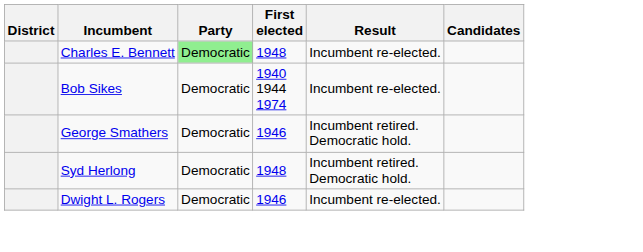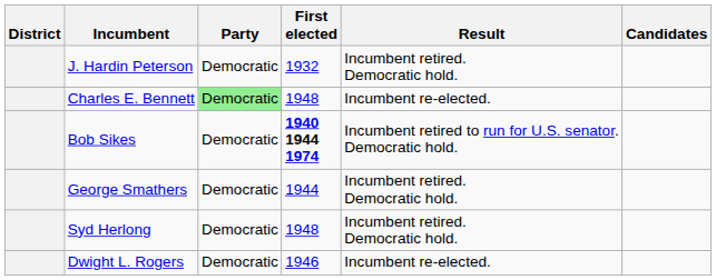 <table class=wikitable>
 <tr valign=bottom>
 <th>District</th>
 <th>Incumbent</th>
 <th>Party</th>
 <th>First<br>elected</th>
 <th>Result</th>
 <th>Candidates</th>
+</tr>
+<tr>
+<th></th>
+<td><a href='#'>J. Hardin Peterson</a></td>
+<td>Democratic</td>
+<td><a href='#'>1932</a></td>
+<td>Incumbent retired.<br>Democratic hold.</td>
+<td nowrap></td>
 </tr>
 <tr>
 <th></th>
 <td><a href='#'>Charles E. Bennett</a></td>
 <td style="background: lightgreen;">Democratic</td>
 <td><a href='#'>1948</a></td>
 <td>Incumbent re-elected.</td>
 <td nowrap></td>
 </tr>
 <tr>
 <th></th>
 <td><a href='#'>Bob Sikes</a></td>
 <td>Democratic</td>
-<td><a href='#'>1940</a><br>1944 <br><a href='#'>1974</a></td>
-<td>Incumbent re-elected.</td>
+<td><strong><a href='#'>1940</a><br>1944 <br><a href='#'>1974</a></strong></td>
+<td>Incumbent retired to <a href='#'>run for U.S. senator</a>.<br>Democratic hold.</td>
 <td nowrap></td>
 </tr>
 <tr>
 <th></th>
 <td><a href='#'>George Smathers</a></td>
 <td>Democratic</td>
-<td><a href='#'>1946</a></td>
+<td><a href='#'>1944</a></td>
 <td>Incumbent retired.<br>Democratic hold.</td>
 <td nowrap></td>
 </tr>
 <tr>
 <th></th>
 <td><a href='#'>Syd Herlong</a></td>
 <td>Democratic</td>
 <td><a href='#'>1948</a></td>
 <td>Incumbent retired.<br>Democratic hold.</td>
 <td nowrap></td>
 </tr>
 <tr>
 <th></th>
 <td><a href='#'>Dwight L. Rogers</a></td>
 <td>Democratic</td>
 <td><a href='#'>1946</a></td>
 <td>Incumbent re-elected.</td>
 <td nowrap></td>
 </tr>
 </table>
